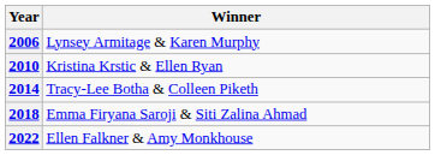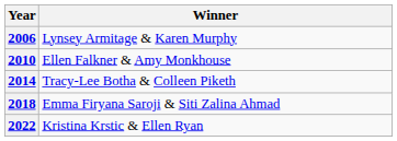 <table class="wikitable">
 <tr>
 <th>Year</th>
 <th Width=400>Winner</th>
 </tr>
 <tr>
 <th><a href='#'>2006</a></th>
 <td> <a href='#'>Lynsey Armitage</a> & <a href='#'>Karen Murphy</a></td>
 </tr>
 <tr>
 <th><a href='#'>2010</a></th>
-<td> <a href='#'>Kristina Krstic</a> & <a href='#'>Ellen Ryan</a></td>
+<td> <a href='#'>Ellen Falkner</a> & <a href='#'>Amy Monkhouse</a></td>
 </tr>
 <tr>
 <th><a href='#'>2014</a></th>
 <td> <a href='#'>Tracy-Lee Botha</a> & <a href='#'>Colleen Piketh</a></td>
 </tr>
 <tr>
 <th><a href='#'>2018</a></th>
 <td> <a href='#'>Emma Firyana Saroji</a> & <a href='#'>Siti Zalina Ahmad</a></td>
 </tr>
 <tr>
 <th><a href='#'>2022</a></th>
-<td> <a href='#'>Ellen Falkner</a> & <a href='#'>Amy Monkhouse</a></td>
+<td> <a href='#'>Kristina Krstic</a> & <a href='#'>Ellen Ryan</a></td>
 </tr>
 </table>
